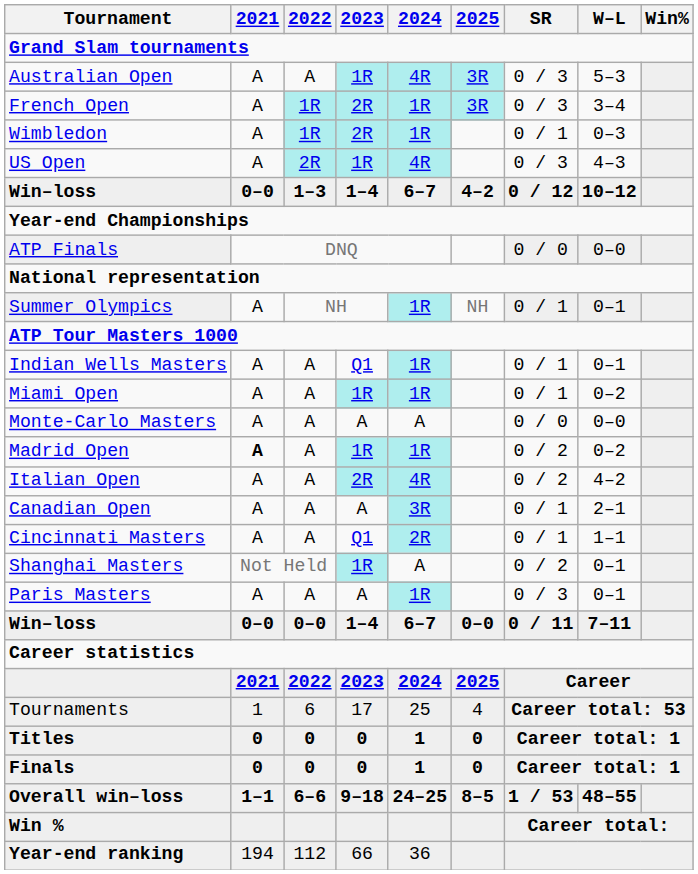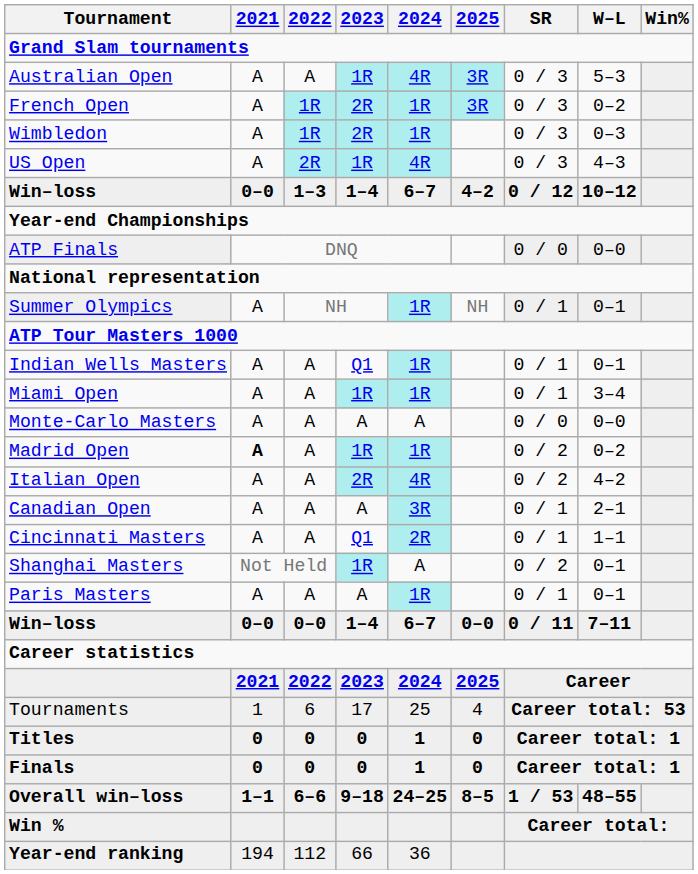 <table class="wikitable nowrap" style=text-align:center;font-size:97%>
 <tr>
 <th>Tournament</th>
 <th><a href='#'>2021</a></th>
 <th><a href='#'>2022</a></th>
 <th><a href='#'>2023</a></th>
 <th><a href='#'>2024</a></th>
 <th><a href='#'>2025</a></th>
 <th>SR</th>
 <th>W–L</th>
 <th>Win%</th>
 </tr>
 <tr>
 <td colspan="9" align="left"><strong><a href='#'>Grand Slam tournaments</a></strong></td>
 </tr>
 <tr>
 <td align=left><a href='#'>Australian Open</a></td>
 <td>A</td>
 <td>A</td>
 <td bgcolor=afeeee><a href='#'>1R</a></td>
 <td bgcolor=afeeee><a href='#'>4R</a></td>
 <td bgcolor=afeeee><a href='#'>3R</a></td>
 <td>0 / 3</td>
 <td>5–3</td>
 <td bgcolor=efefef></td>
 </tr>
 <tr>
 <td align=left><a href='#'>French Open</a></td>
 <td>A</td>
 <td bgcolor=afeeee><a href='#'>1R</a></td>
 <td bgcolor=afeeee><a href='#'>2R</a></td>
 <td bgcolor=afeeee><a href='#'>1R</a></td>
 <td bgcolor=afeeee><a href='#'>3R</a></td>
 <td>0 / 3</td>
-<td>3–4</td>
+<td>0–2</td>
 <td bgcolor=efefef></td>
 </tr>
 <tr>
 <td align=left><a href='#'>Wimbledon</a></td>
 <td>A</td>
 <td bgcolor=afeeee><a href='#'>1R</a></td>
 <td bgcolor=afeeee><a href='#'>2R</a></td>
 <td bgcolor=afeeee><a href='#'>1R</a></td>
 <td></td>
-<td>0 / 1</td>
+<td>0 / 3</td>
 <td>0–3</td>
 <td bgcolor=efefef></td>
 </tr>
 <tr>
 <td align=left><a href='#'>US Open</a></td>
 <td>A</td>
 <td bgcolor=afeeee><a href='#'>2R</a></td>
 <td bgcolor=afeeee><a href='#'>1R</a></td>
 <td bgcolor=afeeee><a href='#'>4R</a></td>
 <td></td>
 <td>0 / 3</td>
 <td>4–3</td>
 <td bgcolor=efefef></td>
 </tr>
 <tr style=font-weight:bold;background:#efefef>
 <td align=left>Win–loss</td>
 <td>0–0</td>
 <td>1–3</td>
 <td>1–4</td>
 <td>6–7</td>
 <td>4–2</td>
 <td>0 / 12</td>
 <td>10–12</td>
 <td><br></td>
 </tr>
 <tr>
 <td colspan="9" align="left"><strong>Year-end Championships</strong></td>
 </tr>
 <tr>
 <td bgcolor=efefef align=left><a href='#'>ATP Finals</a></td>
 <td colspan=4 style=color:#767676>DNQ</td>
 <td></td>
 <td bgcolor=efefef>0 / 0</td>
 <td bgcolor=efefef>0–0</td>
 <td bgcolor=efefef></td>
 </tr>
 <tr>
 <td colspan="9" align="left"><strong>National representation</strong></td>
 </tr>
 <tr>
 <td bgcolor=efefef align=left><a href='#'>Summer Olympics</a></td>
 <td>A</td>
 <td colspan=2 style=color:#767676>NH</td>
 <td bgcolor=afeeee><a href='#'>1R</a></td>
 <td style=color:#767676>NH</td>
 <td bgcolor=efefef>0 / 1</td>
 <td bgcolor=efefef>0–1</td>
 <td bgcolor=efefef></td>
 </tr>
 <tr>
 <td colspan="9" align="left"><strong><a href='#'>ATP Tour Masters 1000</a></strong></td>
 </tr>
 <tr>
 <td align=left><a href='#'>Indian Wells Masters</a></td>
 <td>A</td>
 <td>A</td>
 <td><a href='#'>Q1</a></td>
 <td bgcolor=afeeee><a href='#'>1R</a></td>
 <td></td>
 <td>0 / 1</td>
 <td>0–1</td>
 <td bgcolor=efefef></td>
 </tr>
 <tr>
 <td align=left><a href='#'>Miami Open</a></td>
 <td>A</td>
 <td>A</td>
 <td bgcolor=afeeee><a href='#'>1R</a></td>
 <td bgcolor=afeeee><a href='#'>1R</a></td>
 <td></td>
 <td>0 / 1</td>
-<td>0–2</td>
+<td>3–4</td>
 <td bgcolor=efefef></td>
 </tr>
 <tr>
 <td align=left><a href='#'>Monte-Carlo Masters</a></td>
 <td>A</td>
 <td>A</td>
 <td>A</td>
 <td>A</td>
 <td></td>
 <td>0 / 0</td>
 <td>0–0</td>
 <td bgcolor=efefef></td>
 </tr>
 <tr>
 <td align=left><a href='#'>Madrid Open</a></td>
 <td><strong>A</strong></td>
 <td>A</td>
 <td bgcolor=afeeee><a href='#'>1R</a></td>
 <td bgcolor=afeeee><a href='#'>1R</a></td>
 <td></td>
 <td>0 / 2</td>
 <td>0–2</td>
 <td bgcolor=efefef></td>
 </tr>
 <tr>
 <td align=left><a href='#'>Italian Open</a></td>
 <td>A</td>
 <td>A</td>
 <td bgcolor=afeeee><a href='#'>2R</a></td>
 <td bgcolor=afeeee><a href='#'>4R</a></td>
 <td></td>
 <td>0 / 2</td>
 <td>4–2</td>
 <td bgcolor=efefef></td>
 </tr>
 <tr>
 <td align=left><a href='#'>Canadian Open</a></td>
 <td>A</td>
 <td>A</td>
 <td>A</td>
 <td bgcolor=afeeee><a href='#'>3R</a></td>
 <td></td>
 <td>0 / 1</td>
 <td>2–1</td>
 <td bgcolor=efefef></td>
 </tr>
 <tr>
 <td align=left><a href='#'>Cincinnati Masters</a></td>
 <td>A</td>
 <td>A</td>
 <td><a href='#'>Q1</a></td>
 <td bgcolor=afeeee><a href='#'>2R</a></td>
 <td></td>
 <td>0 / 1</td>
 <td>1–1</td>
 <td bgcolor=efefef></td>
 </tr>
 <tr>
 <td align=left><a href='#'>Shanghai Masters</a></td>
 <td colspan=2 style=color:#767676>Not Held</td>
 <td bgcolor=afeeee><a href='#'>1R</a></td>
 <td>A</td>
 <td></td>
 <td>0 / 2</td>
 <td>0–1</td>
 <td bgcolor=efefef></td>
 </tr>
 <tr>
 <td align=left><a href='#'>Paris Masters</a></td>
 <td>A</td>
 <td>A</td>
 <td>A</td>
 <td bgcolor=afeeee><a href='#'>1R</a></td>
 <td></td>
-<td>0 / 3</td>
+<td>0 / 1</td>
 <td>0–1</td>
 <td bgcolor=efefef></td>
 </tr>
 <tr style=font-weight:bold;background:#efefef>
 <td align=left>Win–loss</td>
 <td>0–0</td>
 <td>0–0</td>
 <td>1–4</td>
 <td>6–7</td>
 <td>0–0</td>
 <td>0 / 11</td>
 <td>7–11</td>
 <td bgcolor=efefef></td>
 </tr>
 <tr>
 <td colspan="9" align="left"><strong>Career statistics</strong></td>
 </tr>
 <tr style=background:#efefef;font-weight:bold>
 <td></td>
 <td><a href='#'>2021</a></td>
 <td><a href='#'>2022</a></td>
 <td><a href='#'>2023</a></td>
 <td><a href='#'>2024</a></td>
 <td><a href='#'>2025</a></td>
 <td colspan="3">Career</td>
 </tr>
 <tr bgcolor=efefef>
 <td align=left>Tournaments</td>
 <td>1</td>
 <td>6</td>
 <td>17</td>
 <td>25</td>
 <td>4</td>
 <td colspan=3><strong>Career total: 53</strong></td>
 </tr>
 <tr style=font-weight:bold;background:#efefef>
 <td align=left>Titles</td>
 <td>0</td>
 <td>0</td>
 <td>0</td>
 <td>1</td>
 <td>0</td>
 <td colspan=3>Career total: 1</td>
 </tr>
 <tr style=font-weight:bold;background:#efefef>
 <td align=left>Finals</td>
 <td>0</td>
 <td>0</td>
 <td>0</td>
 <td>1</td>
 <td>0</td>
 <td colspan=3>Career total: 1</td>
 </tr>
 <tr style=font-weight:bold;background:#efefef>
 <td align=left>Overall win–loss</td>
 <td>1–1</td>
 <td>6–6</td>
 <td>9–18</td>
 <td>24–25</td>
 <td>8–5</td>
 <td>1 / 53</td>
 <td>48–55</td>
 <td></td>
 </tr>
 <tr style=font-weight:bold;background:#efefef>
 <td align=left>Win %</td>
 <td></td>
 <td></td>
 <td></td>
 <td></td>
 <td></td>
 <td colspan=3>Career total: </td>
 </tr>
 <tr bgcolor=efefef>
 <td align=left><strong>Year-end ranking</strong></td>
 <td>194</td>
 <td>112</td>
 <td>66</td>
 <td>36</td>
 <td></td>
 <td colspan=3><br></td>
 </tr>
 </table>
